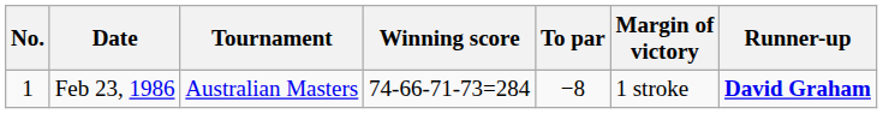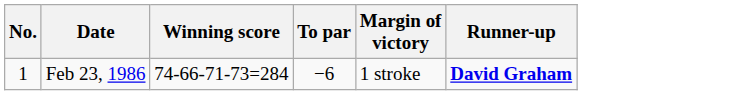 <table class="wikitable" style="font-size:95%;">
 <tr>
 <th>No.</th>
 <th>Date</th>
-<th>Tournament</th>
 <th>Winning score</th>
 <th>To par</th>
 <th>Margin of<br>victory</th>
 <th>Runner-up</th>
 </tr>
 <tr>
 <td align=center>1</td>
 <td align=right>Feb 23, <a href='#'>1986</a></td>
-<td><a href='#'>Australian Masters</a></td>
 <td>74-66-71-73=284</td>
-<td align=center>−8</td>
+<td align=center>−6</td>
 <td>1 stroke</td>
 <td><strong> <a href='#'>David Graham</a></strong></td>
 </tr>
 </table>
